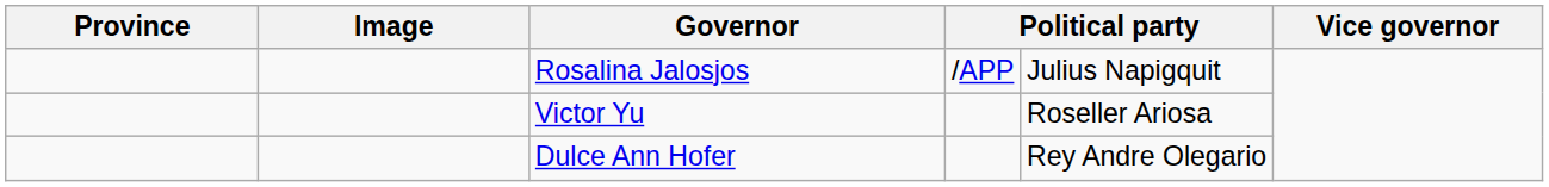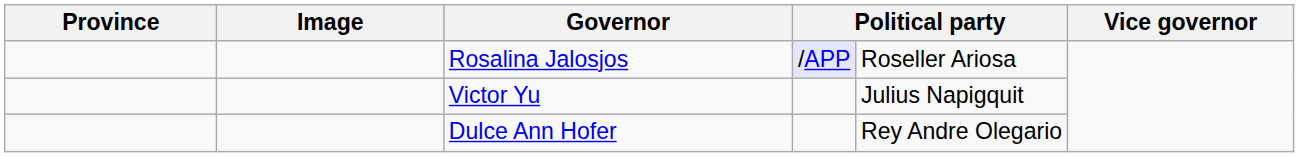 <table class="wikitable sortable">
 <tr>
 <th width=140>Province</th>
 <th width=150>Image</th>
 <th width=235>Governor</th>
 <th width=120 colspan=2>Political party</th>
 <th width=150>Vice governor</th>
 </tr>
 <tr>
 <td></td>
 <td align=center></td>
 <td><a href='#'>Rosalina Jalosjos</a></td>
-<td>/<a href='#'>APP</a></td>
-<td>Julius Napigquit</td>
+<td style="background: lavender;">/<a href='#'>APP</a></td>
+<td>Roseller Ariosa</td>
 </tr>
 <tr>
 <td></td>
 <td align=center></td>
 <td><a href='#'>Victor Yu</a></td>
 <td></td>
-<td>Roseller Ariosa</td>
+<td>Julius Napigquit</td>
 </tr>
 <tr>
 <td></td>
 <td align=center></td>
 <td><a href='#'>Dulce Ann Hofer</a></td>
 <td></td>
 <td>Rey Andre Olegario</td>
 </tr>
 </table>
